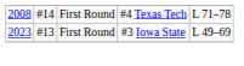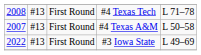 <table class="wikitable" style="text-align:center">
 <tr>
 </tr>
 <tr>
 <td rowspan="1"><a href='#'>2008</a></td>
-<td>#14</td>
+<td>#13</td>
 <td>First Round</td>
 <td>#4 <a href='#'>Texas Tech</a></td>
 <td>L 71–78</td>
 </tr>
+<tr style="text-align:center;">
+<td rowspan="1"><a href='#'>2007</a></td>
+<td>#13</td>
+<td>First Round</td>
+<td>#4 <a href='#'>Texas A&M</a></td>
+<td>L 50–58</td>
+</tr>
 <tr>
-<td><a href='#'>2023</a></td>
+<td><a href='#'>2022</a></td>
 <td>#13</td>
 <td>First Round</td>
 <td>#3 <a href='#'>Iowa State</a></td>
 <td>L 49–69</td>
 </tr>
 <tr style="text-align:center;">
 </tr>
 </table>
